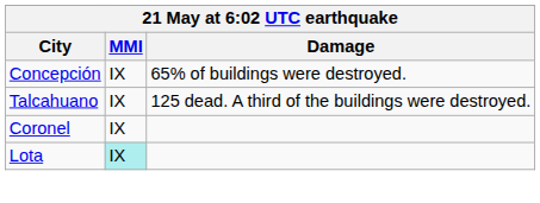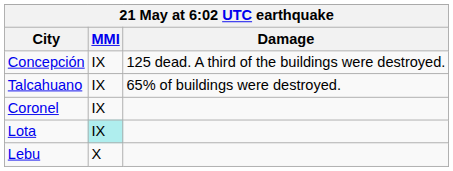 <table class="wikitable">
 <tr>
 </tr>
 <tr>
 <th colspan="3">21 May at 6:02 <a href='#'>UTC</a> earthquake</th>
 </tr>
 <tr>
 <th>City</th>
 <th><a href='#'>MMI</a></th>
 <th>Damage</th>
 </tr>
 <tr>
 <td><a href='#'>Concepción</a></td>
 <td>IX</td>
-<td>65% of buildings were destroyed.</td>
+<td>125 dead. A third of the buildings were destroyed.</td>
 </tr>
 <tr>
 <td><a href='#'>Talcahuano</a></td>
 <td>IX</td>
-<td>125 dead. A third of the buildings were destroyed.</td>
+<td>65% of buildings were destroyed.</td>
 </tr>
 <tr>
 <td><a href='#'>Coronel</a></td>
 <td>IX</td>
 <td></td>
 </tr>
 <tr>
 <td><a href='#'>Lota</a></td>
 <td style="background: paleturquoise;">IX</td>
 <td></td>
 </tr>
+<tr>
+<td><a href='#'>Lebu</a></td>
+<td>X</td>
+<td></td>
+</tr>
 </table>
